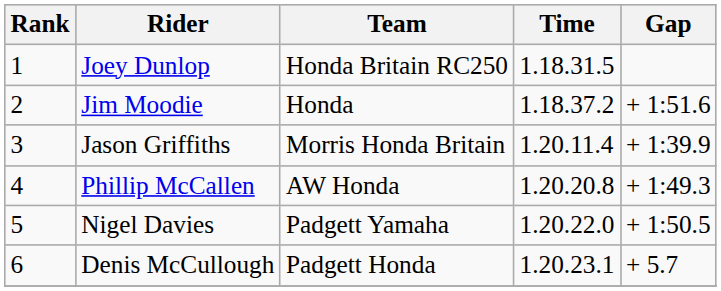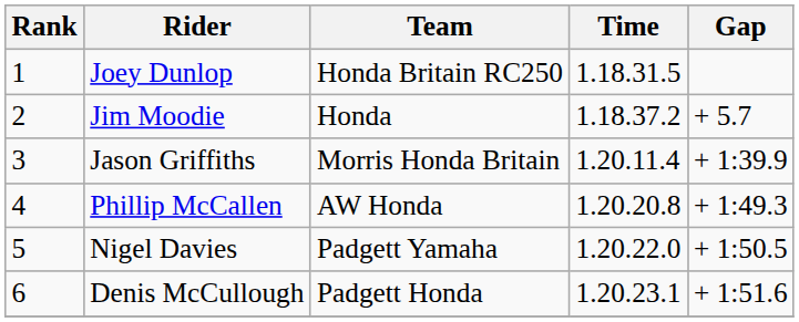 <table class="wikitable">
 <tr style="background:#efefef;">
 <th>Rank</th>
 <th>Rider</th>
 <th>Team</th>
 <th>Time</th>
 <th>Gap</th>
 </tr>
 <tr>
 <td>1</td>
 <td> <a href='#'>Joey Dunlop</a></td>
 <td>Honda Britain RC250</td>
 <td>1.18.31.5</td>
 <td></td>
 </tr>
 <tr>
 <td>2</td>
 <td> <a href='#'>Jim Moodie</a></td>
 <td>Honda</td>
 <td>1.18.37.2</td>
-<td>+ 1:51.6</td>
+<td>+ 5.7</td>
 </tr>
 <tr>
 <td>3</td>
 <td> Jason Griffiths</td>
 <td>Morris Honda Britain</td>
 <td>1.20.11.4</td>
 <td>+ 1:39.9</td>
 </tr>
 <tr>
 <td>4</td>
 <td> <a href='#'>Phillip McCallen</a></td>
 <td>AW Honda</td>
 <td>1.20.20.8</td>
 <td>+ 1:49.3</td>
 </tr>
 <tr>
 <td>5</td>
 <td> Nigel Davies</td>
 <td>Padgett Yamaha</td>
 <td>1.20.22.0</td>
 <td>+ 1:50.5</td>
 </tr>
 <tr>
 <td>6</td>
 <td> Denis McCullough</td>
 <td>Padgett Honda</td>
 <td>1.20.23.1</td>
-<td>+ 5.7</td>
+<td>+ 1:51.6</td>
 </tr>
 <tr>
 </tr>
 </table>
